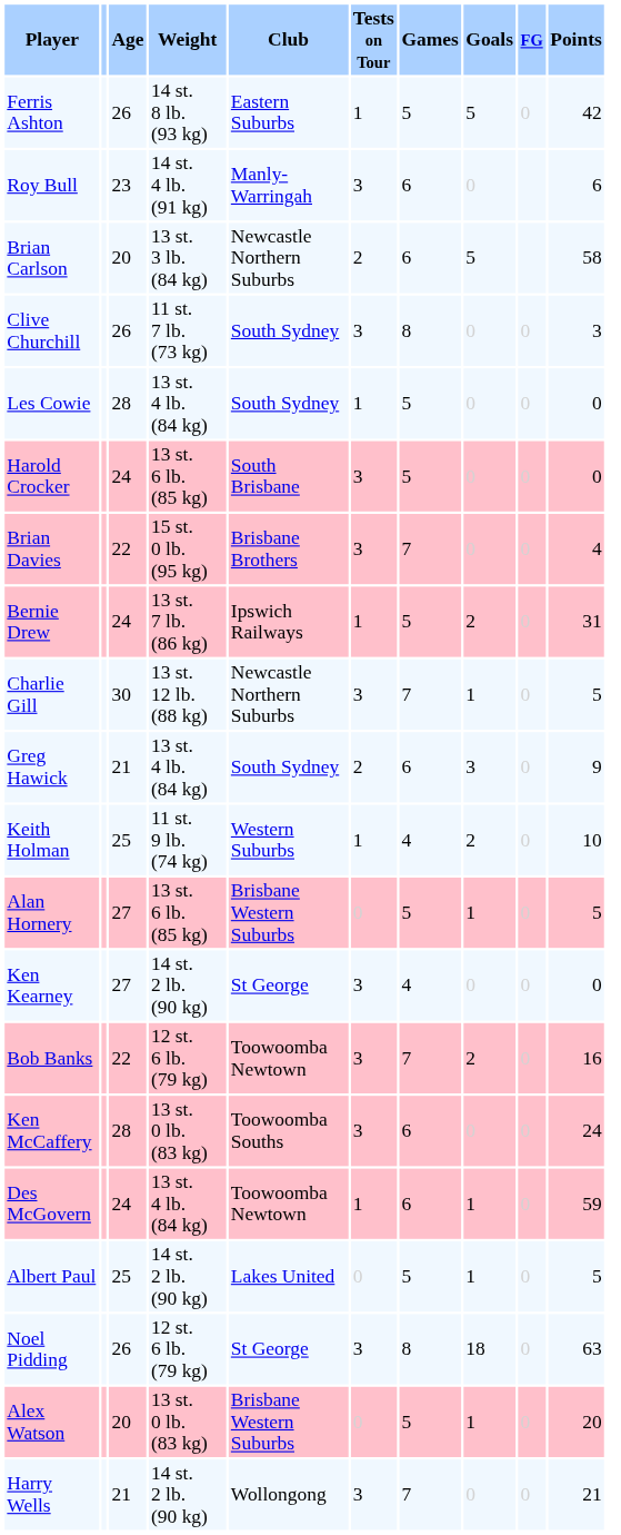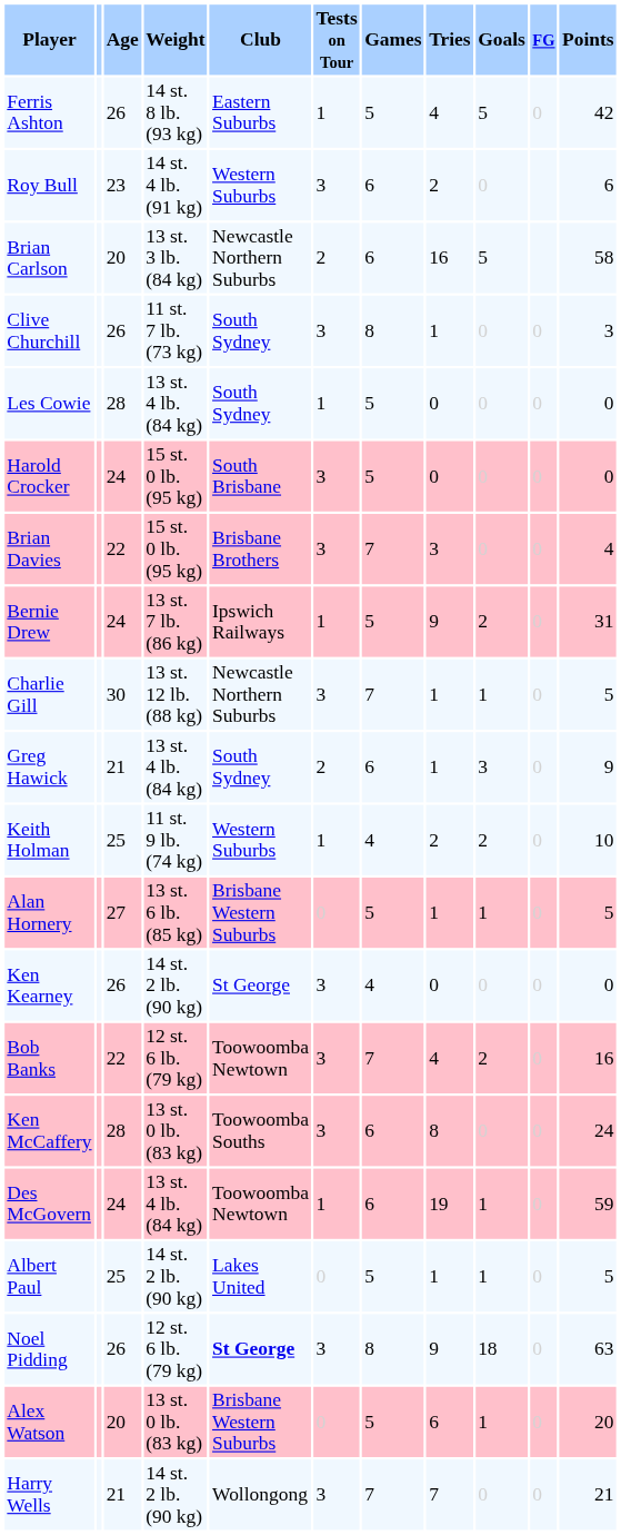 <table class="sortable" border="0" cellspacing="2" cellpadding="2" style="width:80%;" style="text-align:center;">
 <tr style="background:#AAD0FF">
 <th>Player</th>
 <th></th>
 <th>Age</th>
 <th>Weight</th>
 <th>Club</th>
 <th>Tests<br><small>on<br>Tour</small></th>
 <th>Games</th>
+<th>Tries</th>
 <th>Goals</th>
 <th><small><a href='#'>FG</a></small></th>
 <th>Points</th>
 </tr>
 <tr bgcolor=#F0F8FF>
 <td align=left><a href='#'>Ferris Ashton</a></td>
 <td></td>
 <td>26</td>
 <td>14 st. 8 lb. (93 kg)</td>
 <td align=left> <a href='#'>Eastern Suburbs</a></td>
 <td>1</td>
 <td>5</td>
+<td>4</td>
 <td>5</td>
 <td style="color:lightgray">0</td>
 <td align=right>42</td>
 </tr>
 <tr bgcolor=#F0F8FF>
 <td align=left><a href='#'>Roy Bull</a></td>
 <td></td>
 <td>23</td>
 <td>14 st. 4 lb. (91 kg)</td>
-<td align=left> <a href='#'>Manly-Warringah</a></td>
+<td align=left> <a href='#'>Western Suburbs</a></td>
 <td>3</td>
 <td>6</td>
+<td>2</td>
 <td style="color:lightgray">0</td>
 <td style="color:lightgray"></td>
 <td align=right>6</td>
 </tr>
 <tr bgcolor=#F0F8FF>
 <td align=left><a href='#'>Brian Carlson</a></td>
 <td></td>
 <td>20</td>
 <td>13 st. 3 lb. (84 kg)</td>
 <td align=left> Newcastle Northern Suburbs</td>
 <td>2</td>
 <td>6</td>
+<td>16</td>
 <td>5</td>
 <td style="color:lightgray"></td>
 <td align=right>58</td>
 </tr>
 <tr bgcolor=#F0F8FF>
 <td align=left><a href='#'>Clive Churchill</a></td>
 <td></td>
 <td>26</td>
 <td>11 st. 7 lb. (73 kg)</td>
 <td align=left> <a href='#'>South Sydney</a></td>
 <td>3</td>
 <td>8</td>
+<td>1</td>
 <td style="color:lightgray">0</td>
 <td style="color:lightgray">0</td>
 <td align=right>3</td>
 </tr>
 <tr bgcolor=#F0F8FF>
 <td align=left><a href='#'>Les Cowie</a></td>
 <td></td>
 <td>28</td>
 <td>13 st. 4 lb. (84 kg)</td>
 <td align=left> <a href='#'>South Sydney</a></td>
 <td>1</td>
 <td>5</td>
+<td>0</td>
 <td style="color:lightgray">0</td>
 <td style="color:lightgray">0</td>
 <td align=right>0</td>
 </tr>
 <tr bgcolor=#FFC0CB>
 <td align=left><a href='#'>Harold Crocker</a></td>
 <td></td>
 <td>24</td>
-<td>13 st. 6 lb. (85 kg)</td>
+<td>15 st. 0 lb. (95 kg)</td>
 <td align=left> <a href='#'>South Brisbane</a></td>
 <td>3</td>
 <td>5</td>
+<td>0</td>
 <td style="color:lightgray">0</td>
 <td style="color:lightgray">0</td>
 <td align=right>0</td>
 </tr>
 <tr bgcolor=#FFC0CB>
 <td align=left><a href='#'>Brian Davies</a></td>
 <td></td>
 <td>22</td>
 <td>15 st. 0 lb. (95 kg)</td>
 <td align=left> <a href='#'>Brisbane Brothers</a></td>
 <td>3</td>
 <td>7</td>
+<td>3</td>
 <td style="color:lightgray">0</td>
 <td style="color:lightgray">0</td>
 <td align=right>4</td>
 </tr>
 <tr bgcolor=#FFC0CB>
 <td align=left><a href='#'>Bernie Drew</a></td>
 <td></td>
 <td>24</td>
 <td>13 st. 7 lb. (86 kg)</td>
 <td align=left> Ipswich Railways</td>
 <td>1</td>
 <td>5</td>
+<td>9</td>
 <td>2</td>
 <td style="color:lightgray">0</td>
 <td align=right>31</td>
 </tr>
 <tr bgcolor=#F0F8FF>
 <td align=left><a href='#'>Charlie Gill</a></td>
 <td></td>
 <td>30</td>
 <td>13 st. 12 lb. (88 kg)</td>
 <td align=left> Newcastle Northern Suburbs</td>
 <td>3</td>
 <td>7</td>
 <td>1</td>
+<td>1</td>
 <td style="color:lightgray">0</td>
 <td align=right>5</td>
 </tr>
 <tr bgcolor=#F0F8FF>
 <td align=left><a href='#'>Greg Hawick</a></td>
 <td></td>
 <td>21</td>
 <td>13 st. 4 lb. (84 kg)</td>
 <td align=left> <a href='#'>South Sydney</a></td>
 <td>2</td>
 <td>6</td>
+<td>1</td>
 <td>3</td>
 <td style="color:lightgray">0</td>
 <td align=right>9</td>
 </tr>
 <tr bgcolor=#F0F8FF>
 <td align=left><a href='#'>Keith Holman</a></td>
 <td></td>
 <td>25</td>
 <td>11 st. 9 lb. (74 kg)</td>
 <td align=left> <a href='#'>Western Suburbs</a></td>
 <td>1</td>
 <td>4</td>
 <td>2</td>
+<td>2</td>
 <td style="color:lightgray">0</td>
 <td align=right>10</td>
 </tr>
 <tr bgcolor=#FFC0CB>
 <td align=left><a href='#'>Alan Hornery</a></td>
 <td></td>
 <td>27</td>
 <td>13 st. 6 lb. (85 kg)</td>
 <td align=left> <a href='#'>Brisbane Western Suburbs</a></td>
 <td style="color:lightgray">0</td>
 <td>5</td>
 <td>1</td>
+<td>1</td>
 <td style="color:lightgray">0</td>
 <td align=right>5</td>
 </tr>
 <tr bgcolor=#F0F8FF>
 <td align=left><a href='#'>Ken Kearney</a></td>
 <td></td>
-<td>27</td>
+<td>26</td>
 <td>14 st. 2 lb. (90 kg)</td>
 <td align=left> <a href='#'>St George</a></td>
 <td>3</td>
 <td>4</td>
+<td>0</td>
 <td style="color:lightgray">0</td>
 <td style="color:lightgray">0</td>
 <td align=right>0</td>
 </tr>
 <tr bgcolor=#FFC0CB>
 <td align=left><a href='#'>Bob Banks</a></td>
 <td></td>
 <td>22</td>
 <td>12 st. 6 lb. (79 kg)</td>
 <td align=left> Toowoomba Newtown</td>
 <td>3</td>
 <td>7</td>
+<td>4</td>
 <td>2</td>
 <td style="color:lightgray">0</td>
 <td align=right>16</td>
 </tr>
 <tr bgcolor=#FFC0CB>
 <td align=left><a href='#'>Ken McCaffery</a></td>
 <td></td>
 <td>28</td>
 <td>13 st. 0 lb. (83 kg)</td>
 <td align=left> Toowoomba Souths</td>
 <td>3</td>
 <td>6</td>
+<td>8</td>
 <td style="color:lightgray">0</td>
 <td style="color:lightgray">0</td>
 <td align=right>24</td>
 </tr>
 <tr bgcolor=#FFC0CB>
 <td align=left><a href='#'>Des McGovern</a></td>
 <td></td>
 <td>24</td>
 <td>13 st. 4 lb. (84 kg)</td>
 <td align=left> Toowoomba Newtown</td>
 <td>1</td>
 <td>6</td>
+<td>19</td>
 <td>1</td>
 <td style="color:lightgray">0</td>
 <td align=right>59</td>
 </tr>
 <tr bgcolor=#F0F8FF>
 <td align=left><a href='#'>Albert Paul</a></td>
 <td></td>
 <td>25</td>
 <td>14 st. 2 lb. (90 kg)</td>
 <td align=left> <a href='#'>Lakes United</a></td>
 <td style="color:lightgray">0</td>
 <td>5</td>
 <td>1</td>
+<td>1</td>
 <td style="color:lightgray">0</td>
 <td align=right>5</td>
 </tr>
 <tr bgcolor=#F0F8FF>
 <td align=left><a href='#'>Noel Pidding</a></td>
 <td></td>
 <td>26</td>
 <td>12 st. 6 lb. (79 kg)</td>
-<td align=left> <a href='#'>St George</a></td>
+<td align=left><strong> <a href='#'>St George</a></strong></td>
 <td>3</td>
 <td>8</td>
+<td>9</td>
 <td>18</td>
 <td style="color:lightgray">0</td>
 <td align=right>63</td>
 </tr>
 <tr bgcolor=#FFC0CB>
 <td align=left><a href='#'>Alex Watson</a></td>
 <td></td>
 <td>20</td>
 <td>13 st. 0 lb. (83 kg)</td>
 <td align=left> <a href='#'>Brisbane Western Suburbs</a></td>
 <td style="color:lightgray">0</td>
 <td>5</td>
+<td>6</td>
 <td>1</td>
 <td style="color:lightgray">0</td>
 <td align=right>20</td>
 </tr>
 <tr bgcolor=#F0F8FF>
 <td align=left><a href='#'>Harry Wells</a></td>
 <td></td>
 <td>21</td>
 <td>14 st. 2 lb. (90 kg)</td>
 <td align=left> Wollongong</td>
 <td>3</td>
 <td>7</td>
+<td>7</td>
 <td style="color:lightgray">0</td>
 <td style="color:lightgray">0</td>
 <td align=right>21</td>
 </tr>
 </table>
